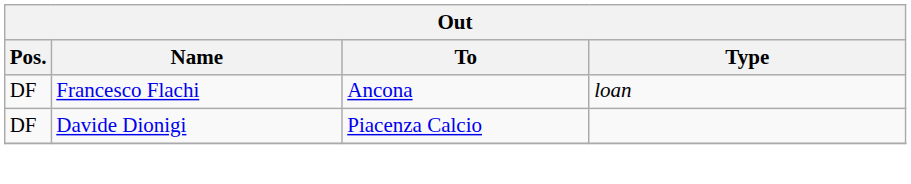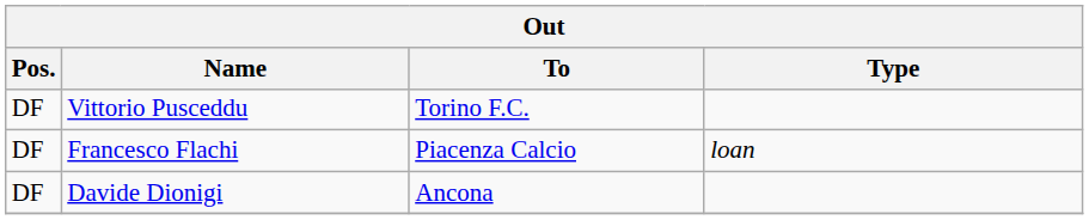 <table class="wikitable" style="font-size:90%;width:99%;">
 <tr>
 <th colspan="4">Out</th>
 </tr>
 <tr>
 <th width=3%>Pos.</th>
 <th width=33%>Name</th>
 <th width=28%>To</th>
 <th width=36%>Type</th>
 </tr>
 <tr>
 <td>DF</td>
+<td><a href='#'>Vittorio Pusceddu</a></td>
+<td><a href='#'>Torino F.C.</a></td>
+<td></td>
+</tr>
+<tr>
+<td>DF</td>
 <td><a href='#'>Francesco Flachi</a></td>
-<td><a href='#'>Ancona</a></td>
+<td><a href='#'>Piacenza Calcio</a></td>
 <td><em>loan</em></td>
 </tr>
 <tr>
 <td>DF</td>
 <td><a href='#'>Davide Dionigi</a></td>
-<td><a href='#'>Piacenza Calcio</a></td>
+<td><a href='#'>Ancona</a></td>
 <td></td>
 </tr>
 <tr>
 </tr>
 </table>
